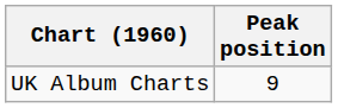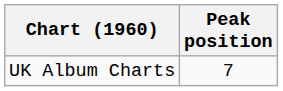 <table class="wikitable" align=center>
 <tr>
 <th>Chart (1960)</th>
 <th>Peak<br>position</th>
 </tr>
 <tr>
 <td>UK Album Charts</td>
-<td align=center>9</td>
+<td align=center>7</td>
 </tr>
 </table>
